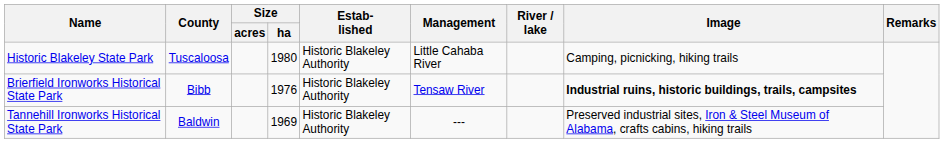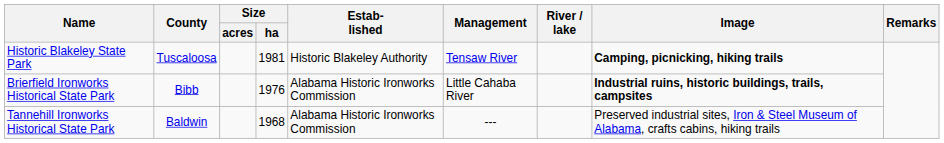 <table class="wikitable sortable" style="width:100%">
 <tr>
 <th style="width:*;" rowspan=2>Name</th>
 <th style="width:*;" rowspan=2>County</th>
 <th style="width:*;" colspan=2>Size</th>
 <th style="width:*;" rowspan=2>Estab-<br> lished</th>
 <th style="width:*;" rowspan=2>Management</th>
 <th style="width:*;" rowspan=2>River / lake</th>
 <th style="width:*;" class="unsortable" rowspan=2>Image</th>
 <th style="width:*;" class="unsortable" rowspan=2>Remarks</th>
 </tr>
 <tr>
 <th>acres</th>
 <th>ha</th>
 </tr>
 <tr>
 <td><a href='#'>Historic Blakeley State Park</a></td>
 <td align=center><a href='#'>Tuscaloosa</a></td>
 <td></td>
-<td align=center>1980</td>
+<td align=center>1981</td>
 <td>Historic Blakeley Authority</td>
-<td>Little Cahaba River</td>
+<td><a href='#'>Tensaw River</a></td>
 <td></td>
-<td>Camping, picnicking, hiking trails</td>
+<td><strong>Camping, picnicking, hiking trails</strong></td>
 </tr>
 <tr>
 <td><a href='#'>Brierfield Ironworks Historical State Park</a></td>
 <td align=center><a href='#'>Bibb</a></td>
 <td></td>
 <td align=center>1976</td>
-<td>Historic Blakeley Authority</td>
-<td><a href='#'>Tensaw River</a></td>
+<td>Alabama Historic Ironworks Commission</td>
+<td>Little Cahaba River</td>
 <td></td>
 <td><strong>Industrial ruins, historic buildings, trails, campsites</strong></td>
 </tr>
 <tr>
 <td><a href='#'>Tannehill Ironworks Historical State Park</a></td>
 <td align=center><a href='#'>Baldwin</a></td>
 <td></td>
-<td align=center>1969</td>
-<td>Historic Blakeley Authority</td>
+<td align=center>1968</td>
+<td>Alabama Historic Ironworks Commission</td>
 <td align=center>---</td>
 <td></td>
 <td>Preserved industrial sites, <a href='#'>Iron & Steel Museum of Alabama</a>, crafts cabins, hiking trails</td>
 </tr>
 </table>
